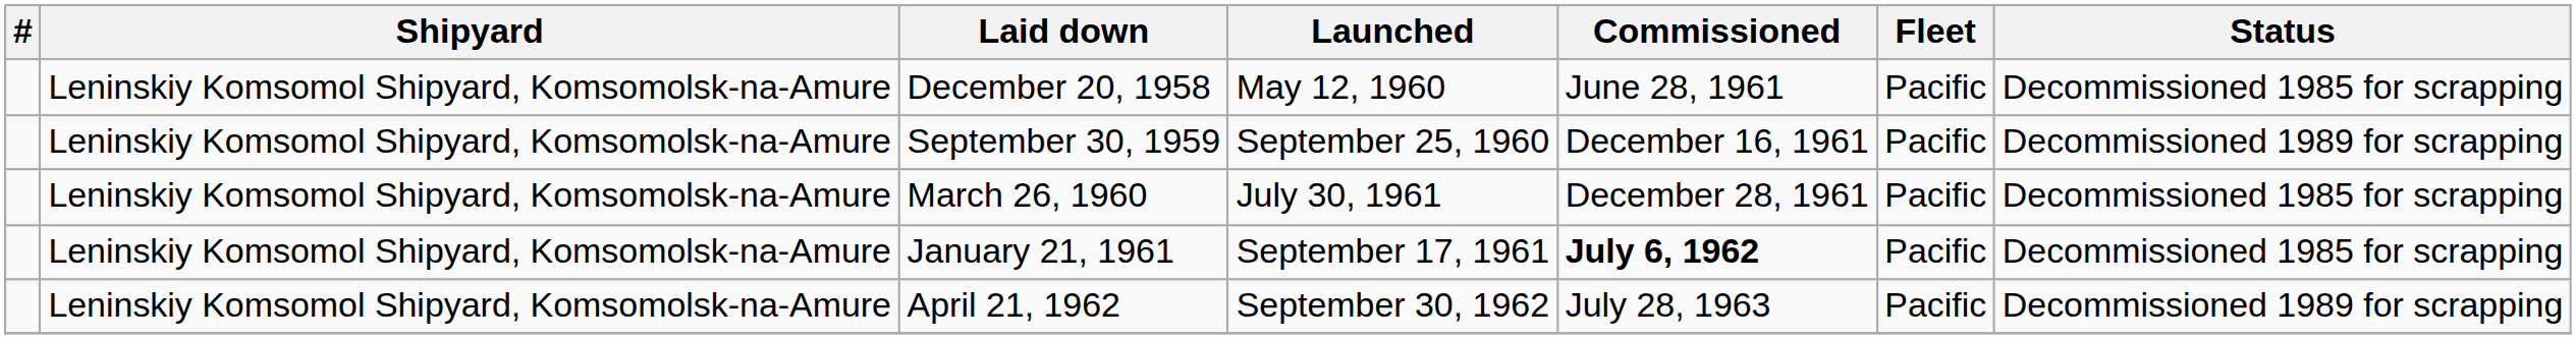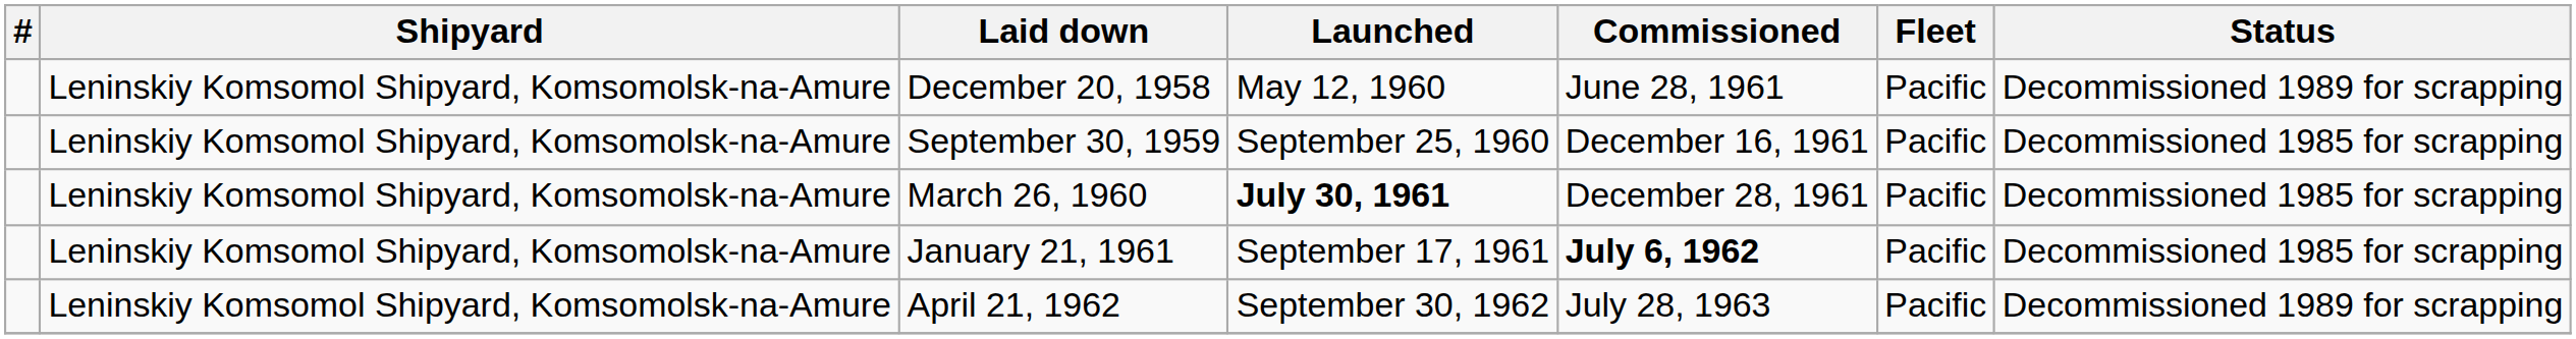 <table class="wikitable">
 <tr>
 <th>#</th>
 <th>Shipyard</th>
 <th>Laid down</th>
 <th>Launched</th>
 <th>Commissioned</th>
 <th>Fleet</th>
 <th>Status</th>
 </tr>
 <tr>
 <td></td>
 <td>Leninskiy Komsomol Shipyard, Komsomolsk-na-Amure</td>
 <td>December 20, 1958</td>
 <td>May 12, 1960</td>
 <td>June 28, 1961</td>
 <td>Pacific</td>
-<td>Decommissioned 1985 for scrapping</td>
+<td>Decommissioned 1989 for scrapping</td>
 </tr>
 <tr>
 <td></td>
 <td>Leninskiy Komsomol Shipyard, Komsomolsk-na-Amure</td>
 <td>September 30, 1959</td>
 <td>September 25, 1960</td>
 <td>December 16, 1961</td>
 <td>Pacific</td>
-<td>Decommissioned 1989 for scrapping</td>
+<td>Decommissioned 1985 for scrapping</td>
 </tr>
 <tr>
 <td></td>
 <td>Leninskiy Komsomol Shipyard, Komsomolsk-na-Amure</td>
 <td>March 26, 1960</td>
-<td>July 30, 1961</td>
+<td><strong>July 30, 1961</strong></td>
 <td>December 28, 1961</td>
 <td>Pacific</td>
 <td>Decommissioned 1985 for scrapping</td>
 </tr>
 <tr>
 <td></td>
 <td>Leninskiy Komsomol Shipyard, Komsomolsk-na-Amure</td>
 <td>January 21, 1961</td>
 <td>September 17, 1961</td>
 <td><strong>July 6, 1962</strong></td>
 <td>Pacific</td>
 <td>Decommissioned 1985 for scrapping</td>
 </tr>
 <tr>
 <td></td>
 <td>Leninskiy Komsomol Shipyard, Komsomolsk-na-Amure</td>
 <td>April 21, 1962</td>
 <td>September 30, 1962</td>
 <td>July 28, 1963</td>
 <td>Pacific</td>
 <td>Decommissioned 1989 for scrapping</td>
 </tr>
 <tr>
 </tr>
 </table>
